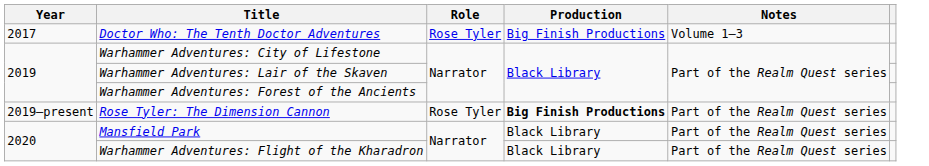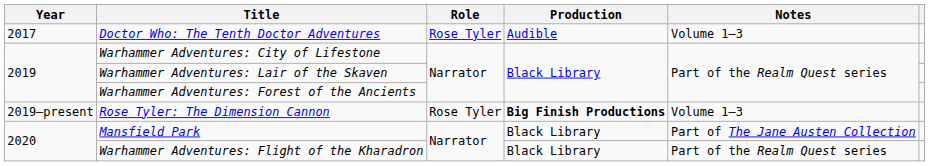 <table class="wikitable sortable">
 <tr>
 <th>Year</th>
 <th>Title</th>
 <th>Role</th>
 <th>Production</th>
 <th class="unsortable">Notes</th>
 <th class="unsortable"></th>
 </tr>
 <tr>
 <td>2017</td>
 <td><em><a href='#'>Doctor Who: The Tenth Doctor Adventures</a></em></td>
 <td><a href='#'>Rose Tyler</a></td>
-<td><a href='#'>Big Finish Productions</a></td>
+<td><a href='#'>Audible</a></td>
 <td>Volume 1–3</td>
 <td style = "text-align: center;"></td>
 </tr>
 <tr>
 <td rowspan="3">2019</td>
 <td><em>Warhammer Adventures: City of Lifestone</em></td>
 <td rowspan="3">Narrator</td>
 <td rowspan="3"><a href='#'>Black Library</a></td>
 <td rowspan="3">Part of the <em>Realm Quest</em> series</td>
 <td style = "text-align: center;"></td>
 </tr>
 <tr>
 <td><em>Warhammer Adventures: Lair of the Skaven</em></td>
 <td style = "text-align: center;"></td>
 </tr>
 <tr>
 <td><em>Warhammer Adventures: Forest of the Ancients</em></td>
 <td style = "text-align: center;"></td>
 </tr>
 <tr>
 <td>2019–present</td>
 <td><em><a href='#'>Rose Tyler: The Dimension Cannon</a></em></td>
 <td>Rose Tyler</td>
 <td><strong>Big Finish Productions</strong></td>
-<td>Part of the <em>Realm Quest</em> series</td>
+<td>Volume 1–3</td>
 <td style = "text-align: center;"></td>
 </tr>
 <tr>
 <td rowspan="2">2020</td>
 <td><em><a href='#'>Mansfield Park</a></em></td>
 <td rowspan="2">Narrator</td>
 <td>Black Library</td>
-<td>Part of the <em>Realm Quest</em> series</td>
+<td>Part of <em><a href='#'>The Jane Austen Collection</a></em></td>
 <td style = "text-align: center;"></td>
 </tr>
 <tr>
 <td><em>Warhammer Adventures: Flight of the Kharadron</em></td>
 <td>Black Library</td>
 <td>Part of the <em>Realm Quest</em> series</td>
 <td style = "text-align: center;"></td>
 </tr>
 </table>
